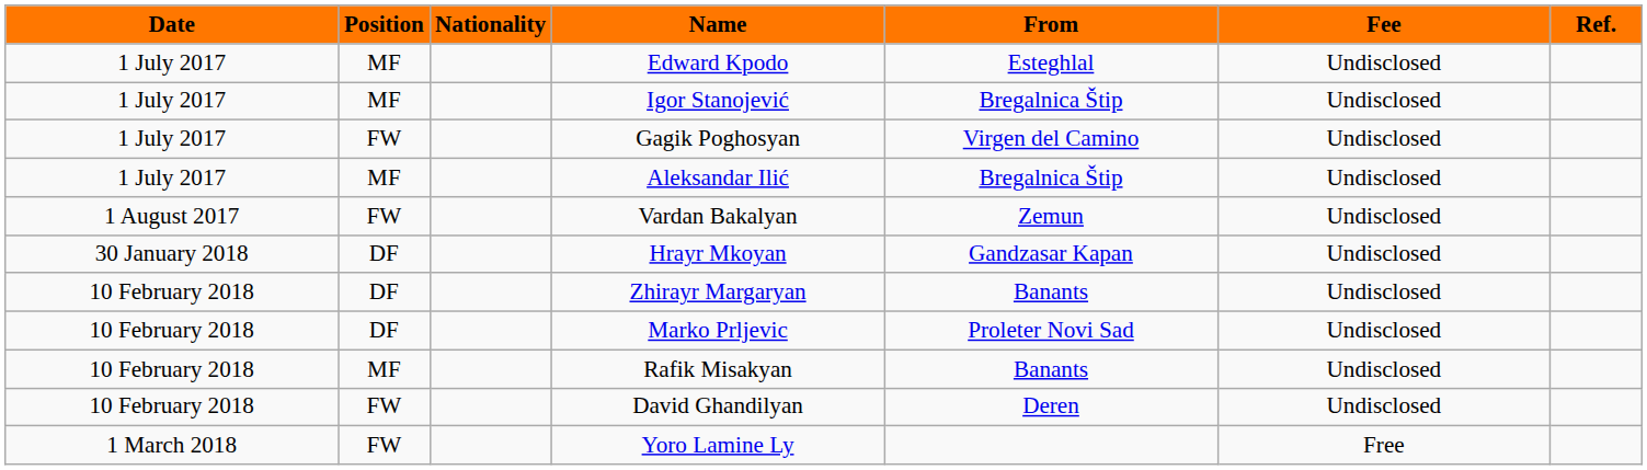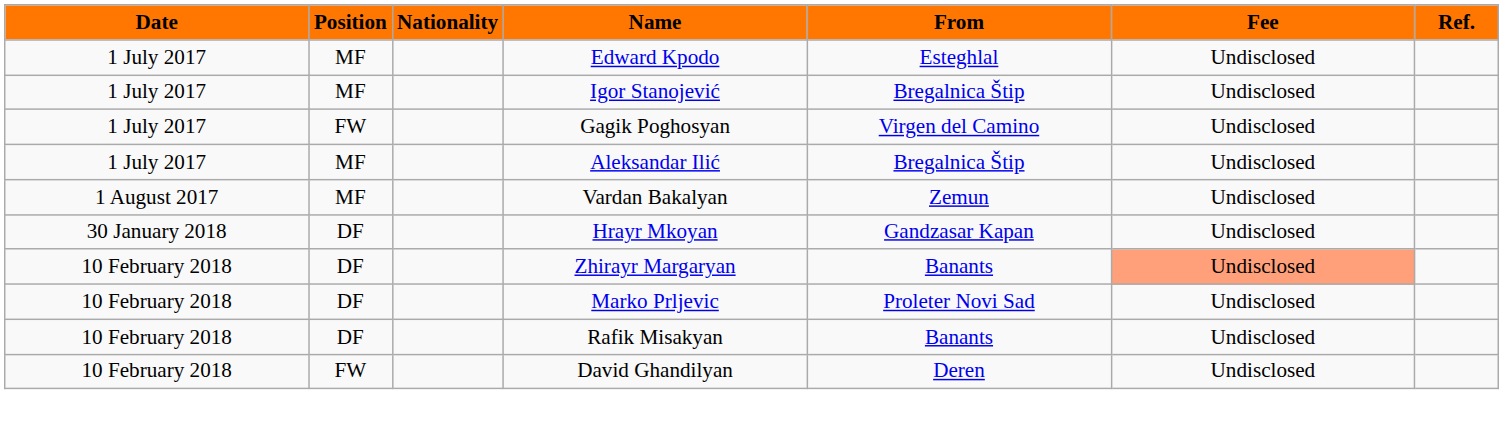 <table class="wikitable"  style="text-align:center; font-size:90%; ">
 <tr>
 <th style="background:#FF7700; color:#000000; width:200px;">Date</th>
 <th style="background:#FF7700; color:#000000; width:50px;">Position</th>
 <th style="background:#FF7700; color:#000000; width:50px;">Nationality</th>
 <th style="background:#FF7700; color:#000000; width:200px;">Name</th>
 <th style="background:#FF7700; color:#000000; width:200px;">From</th>
 <th style="background:#FF7700; color:#000000; width:200px;">Fee</th>
 <th style="background:#FF7700; color:#000000; width:50px;">Ref.</th>
 </tr>
 <tr>
 <td>1 July 2017</td>
 <td>MF</td>
 <td></td>
 <td><a href='#'>Edward Kpodo</a></td>
 <td><a href='#'>Esteghlal</a></td>
 <td>Undisclosed</td>
 <td></td>
 </tr>
 <tr>
 <td>1 July 2017</td>
 <td>MF</td>
 <td></td>
 <td><a href='#'>Igor Stanojević</a></td>
 <td><a href='#'>Bregalnica Štip</a></td>
 <td>Undisclosed</td>
 <td></td>
 </tr>
 <tr>
 <td>1 July 2017</td>
 <td>FW</td>
 <td></td>
 <td>Gagik Poghosyan</td>
 <td><a href='#'>Virgen del Camino</a></td>
 <td>Undisclosed</td>
 <td></td>
 </tr>
 <tr>
 <td>1 July 2017</td>
 <td>MF</td>
 <td></td>
 <td><a href='#'>Aleksandar Ilić</a></td>
 <td><a href='#'>Bregalnica Štip</a></td>
 <td>Undisclosed</td>
 <td></td>
 </tr>
 <tr>
 <td>1 August 2017</td>
-<td>FW</td>
+<td>MF</td>
 <td></td>
 <td>Vardan Bakalyan</td>
 <td><a href='#'>Zemun</a></td>
 <td>Undisclosed</td>
 <td></td>
 </tr>
 <tr>
 <td>30 January 2018</td>
 <td>DF</td>
 <td></td>
 <td><a href='#'>Hrayr Mkoyan</a></td>
 <td><a href='#'>Gandzasar Kapan</a></td>
 <td>Undisclosed</td>
 <td></td>
 </tr>
 <tr>
 <td>10 February 2018</td>
 <td>DF</td>
 <td></td>
 <td><a href='#'>Zhirayr Margaryan</a></td>
 <td><a href='#'>Banants</a></td>
-<td>Undisclosed</td>
+<td style="background: lightsalmon;">Undisclosed</td>
 <td></td>
 </tr>
 <tr>
 <td>10 February 2018</td>
 <td>DF</td>
 <td></td>
 <td><a href='#'>Marko Prljevic</a></td>
 <td><a href='#'>Proleter Novi Sad</a></td>
 <td>Undisclosed</td>
 <td></td>
 </tr>
 <tr>
 <td>10 February 2018</td>
-<td>MF</td>
+<td>DF</td>
 <td></td>
 <td>Rafik Misakyan</td>
 <td><a href='#'>Banants</a></td>
 <td>Undisclosed</td>
 <td></td>
 </tr>
 <tr>
 <td>10 February 2018</td>
 <td>FW</td>
 <td></td>
 <td>David Ghandilyan</td>
 <td><a href='#'>Deren</a></td>
 <td>Undisclosed</td>
 <td></td>
 </tr>
-<tr>
-<td>1 March 2018</td>
-<td>FW</td>
-<td></td>
-<td><a href='#'>Yoro Lamine Ly</a></td>
-<td></td>
-<td>Free</td>
-<td></td>
-</tr>
 </table>
